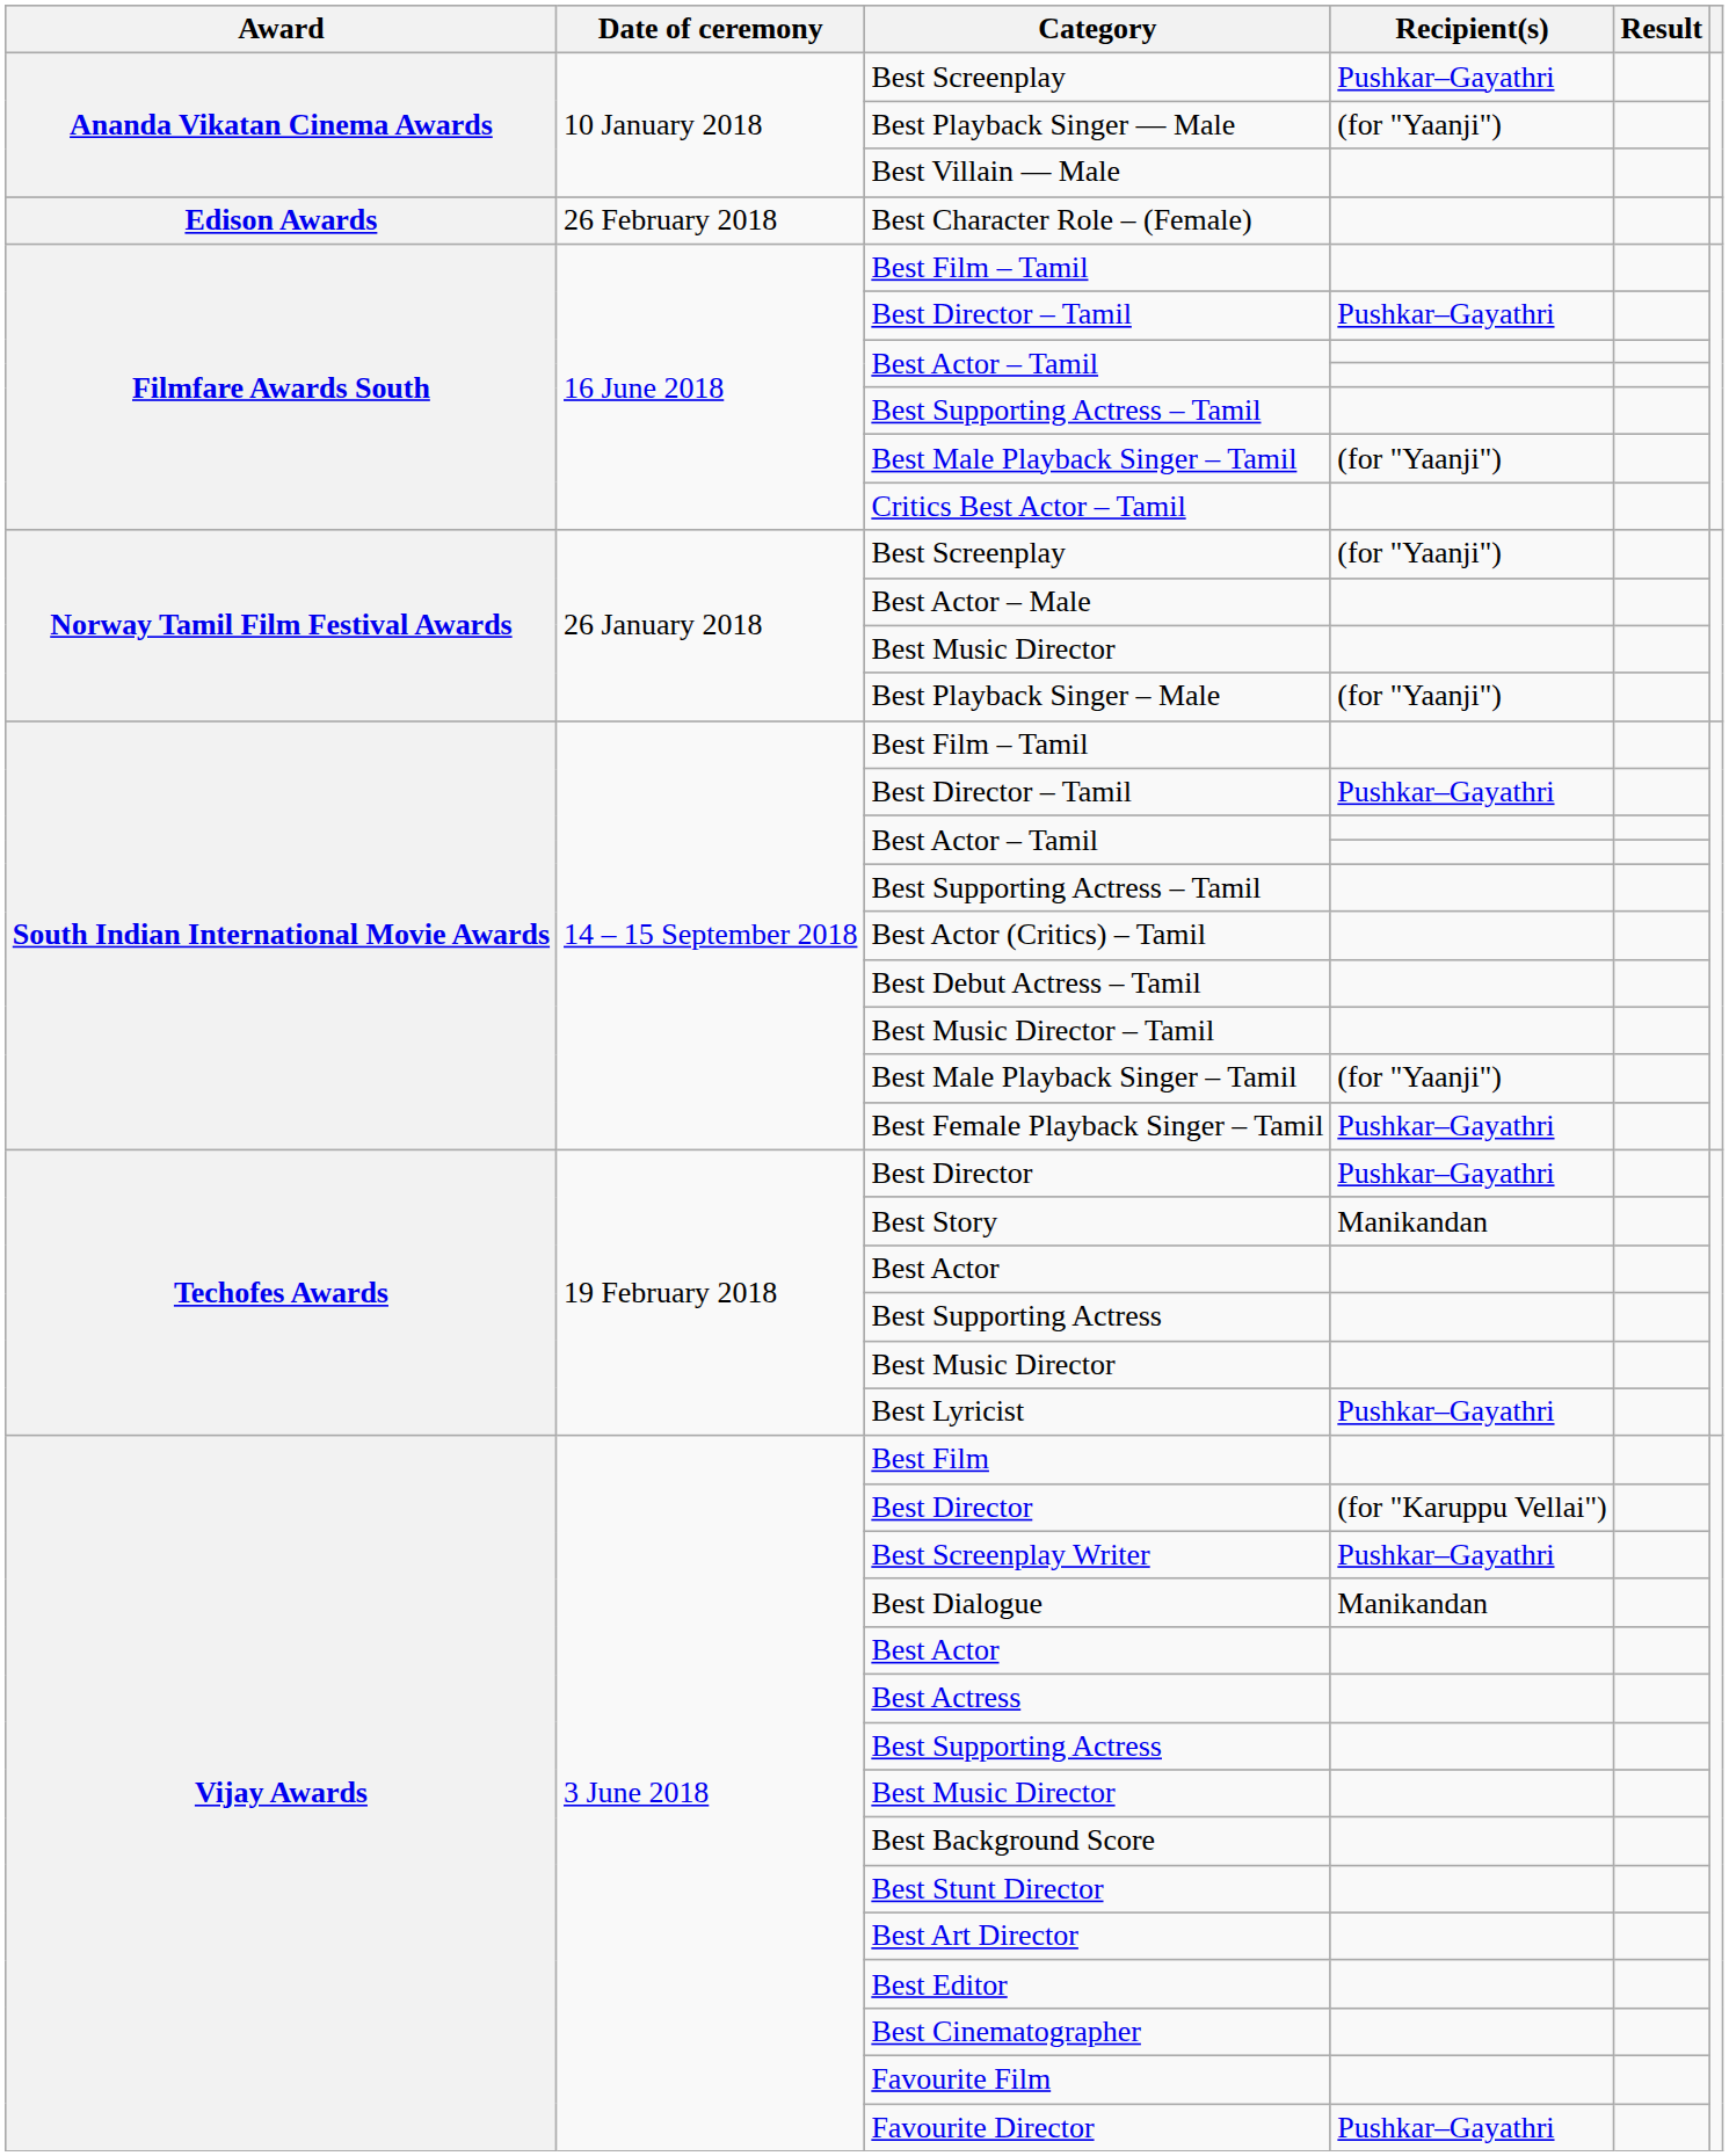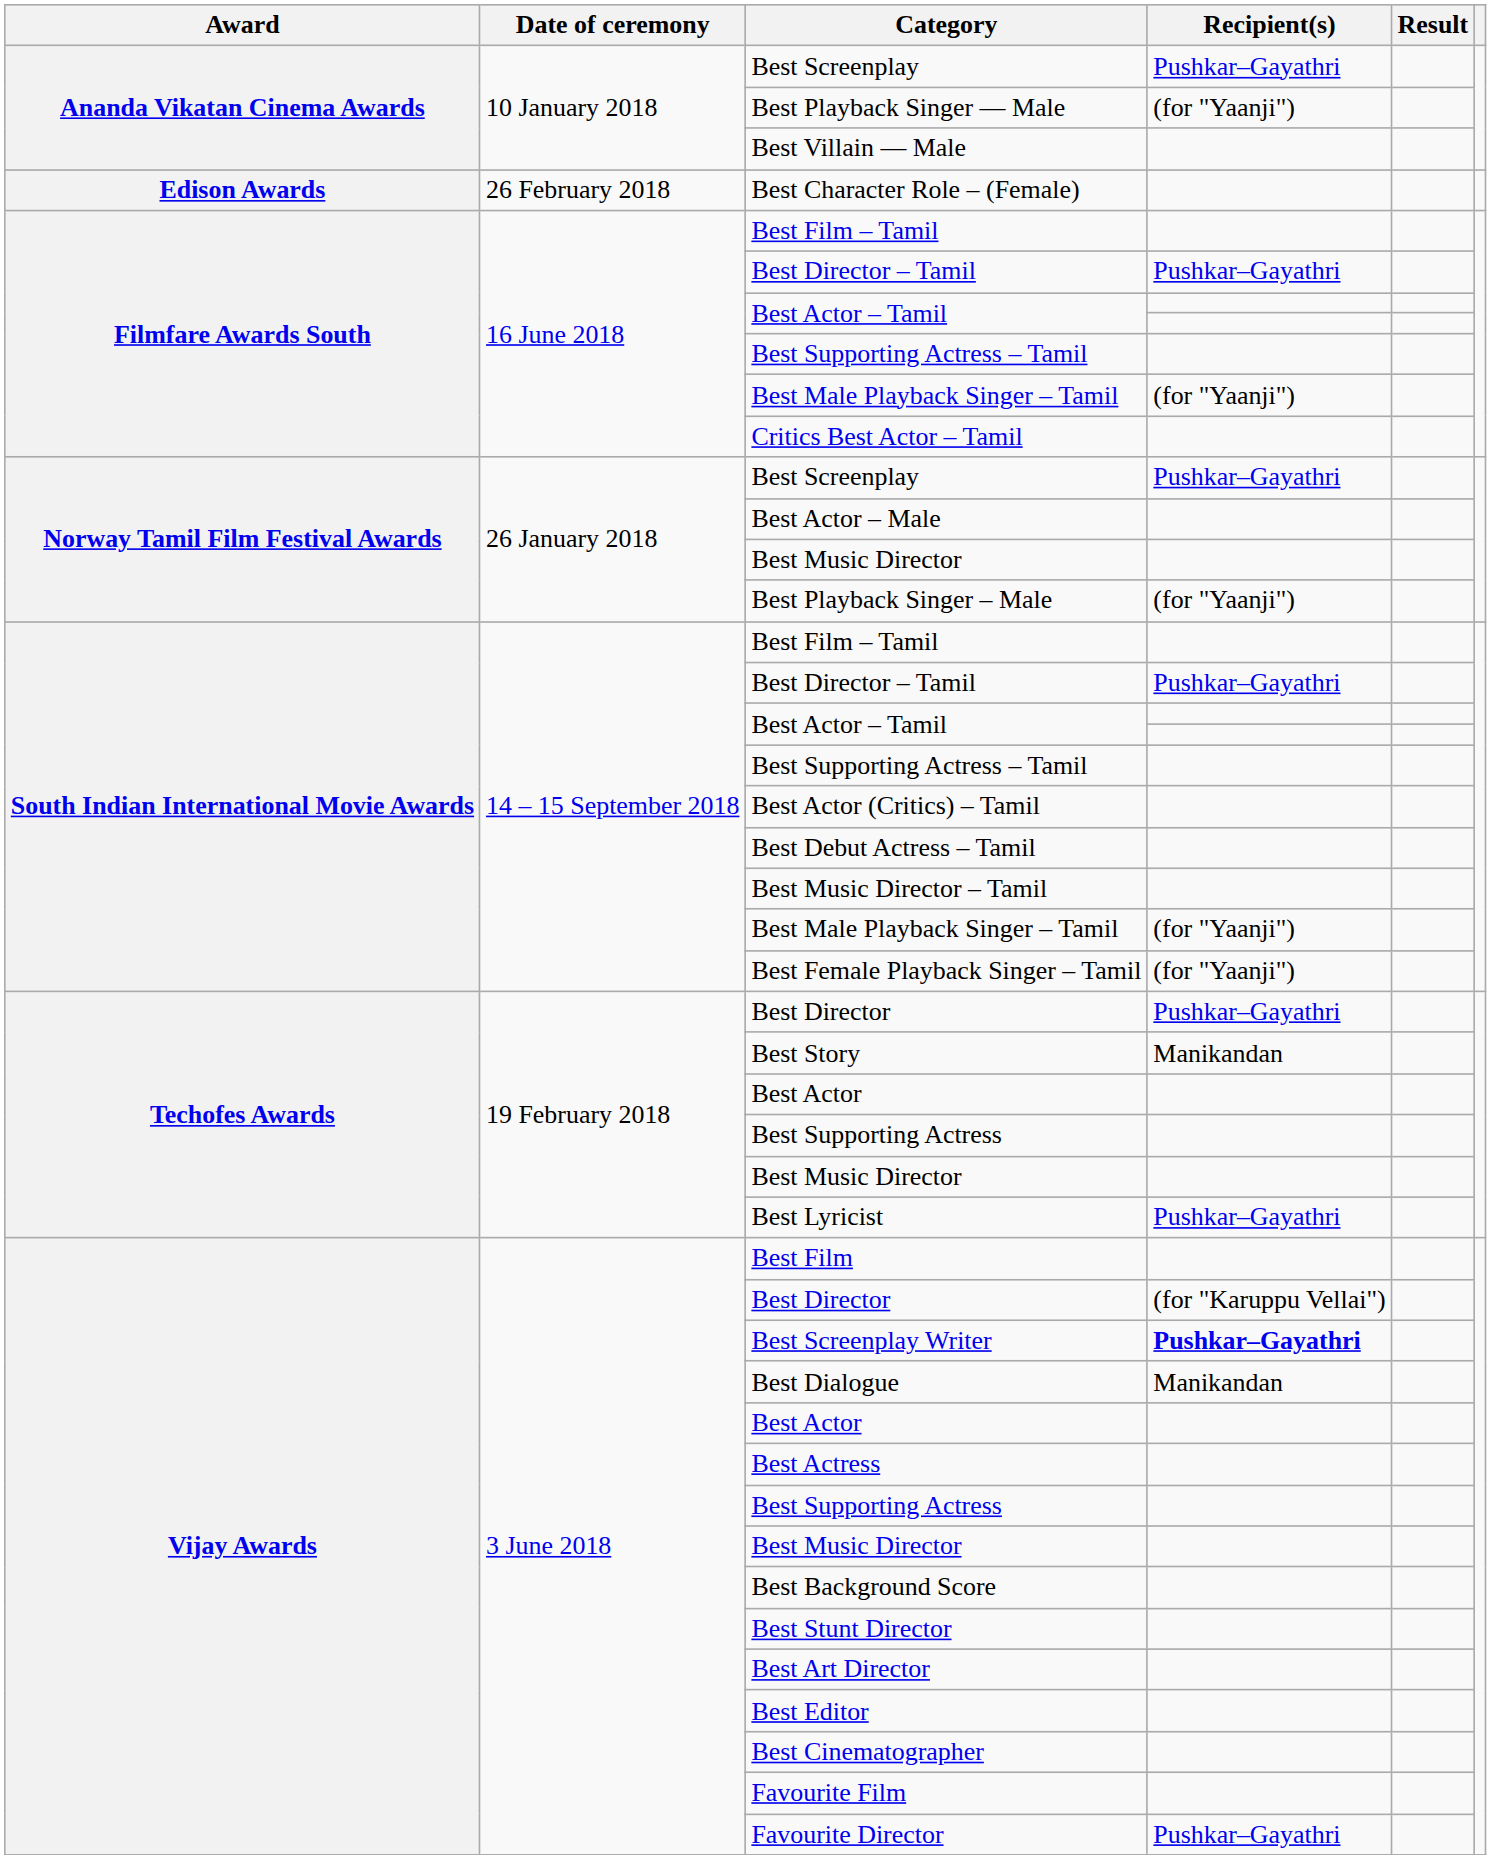 <table class="wikitable plainrowheaders sortable">
 <tr>
 <th scope="col">Award</th>
 <th scope="col">Date of ceremony</th>
 <th scope="col">Category</th>
 <th scope="col">Recipient(s)</th>
 <th scope="col">Result</th>
 <th scope="col" class="unsortable"></th>
 </tr>
 <tr>
 <th scope="row" rowspan="3"><a href='#'>Ananda Vikatan Cinema Awards</a></th>
 <td rowspan="3">10 January 2018</td>
 <td>Best Screenplay</td>
 <td><a href='#'>Pushkar–Gayathri</a></td>
 <td></td>
 <td style="text-align:center;" rowspan="3"><br></td>
 </tr>
 <tr>
 <td>Best Playback Singer — Male</td>
 <td> (for "Yaanji")</td>
 <td></td>
 </tr>
 <tr>
 <td>Best Villain — Male</td>
 <td></td>
 <td></td>
 </tr>
 <tr>
 <th scope="row" rowspan="1"><a href='#'>Edison Awards</a></th>
 <td rowspan="1">26 February 2018</td>
 <td>Best Character Role – (Female)</td>
 <td></td>
 <td></td>
 <td style="text-align:center;" rowspan="1"></td>
 </tr>
 <tr>
 <th scope="row" rowspan="7"><a href='#'>Filmfare Awards South</a></th>
 <td rowspan="7"><a href='#'>16 June 2018</a></td>
 <td><a href='#'>Best Film – Tamil</a></td>
 <td></td>
 <td></td>
 <td style="text-align:center;" rowspan="7"><br></td>
 </tr>
 <tr>
 <td><a href='#'>Best Director – Tamil</a></td>
 <td><a href='#'>Pushkar–Gayathri</a></td>
 <td></td>
 </tr>
 <tr>
 <td rowspan="2"><a href='#'>Best Actor – Tamil</a></td>
 <td></td>
 <td></td>
 </tr>
 <tr>
 <td></td>
 <td></td>
 </tr>
 <tr>
 <td><a href='#'>Best Supporting Actress – Tamil</a></td>
 <td></td>
 <td></td>
 </tr>
 <tr>
 <td><a href='#'>Best Male Playback Singer – Tamil</a></td>
 <td> (for "Yaanji")</td>
 <td></td>
 </tr>
 <tr>
 <td><a href='#'>Critics Best Actor – Tamil</a></td>
 <td></td>
 <td></td>
 </tr>
 <tr>
 <th scope="row" rowspan="4"><a href='#'>Norway Tamil Film Festival Awards</a></th>
 <td rowspan="4">26 January 2018</td>
 <td>Best Screenplay</td>
-<td> (for "Yaanji")</td>
+<td><a href='#'>Pushkar–Gayathri</a></td>
 <td></td>
 <td style="text-align:center;" rowspan="4"><br></td>
 </tr>
 <tr>
 <td>Best Actor – Male</td>
 <td></td>
 <td></td>
 </tr>
 <tr>
 <td>Best Music Director</td>
 <td></td>
 <td></td>
 </tr>
 <tr>
 <td>Best Playback Singer – Male</td>
 <td> (for "Yaanji")</td>
 <td></td>
 </tr>
 <tr>
 <th scope="row" rowspan="10"><a href='#'>South Indian International Movie Awards</a></th>
 <td rowspan="10"><a href='#'>14 – 15 September 2018</a></td>
 <td>Best Film – Tamil</td>
 <td></td>
 <td></td>
 <td style="text-align:center;" rowspan="10"><br></td>
 </tr>
 <tr>
 <td>Best Director – Tamil</td>
 <td><a href='#'>Pushkar–Gayathri</a></td>
 <td></td>
 </tr>
 <tr>
 <td rowspan="2">Best Actor – Tamil</td>
 <td></td>
 <td></td>
 </tr>
 <tr>
 <td></td>
 <td></td>
 </tr>
 <tr>
 <td>Best Supporting Actress – Tamil</td>
 <td></td>
 <td></td>
 </tr>
 <tr>
 <td>Best Actor (Critics) – Tamil</td>
 <td></td>
 <td></td>
 </tr>
 <tr>
 <td>Best Debut Actress – Tamil</td>
 <td></td>
 <td></td>
 </tr>
 <tr>
 <td>Best Music Director – Tamil</td>
 <td></td>
 <td></td>
 </tr>
 <tr>
 <td>Best Male Playback Singer – Tamil</td>
 <td> (for "Yaanji")</td>
 <td></td>
 </tr>
 <tr>
 <td>Best Female Playback Singer – Tamil</td>
-<td><a href='#'>Pushkar–Gayathri</a></td>
+<td> (for "Yaanji")</td>
 <td></td>
 </tr>
 <tr>
 <th scope="row" rowspan="6"><a href='#'>Techofes Awards</a></th>
 <td rowspan="6">19 February 2018</td>
 <td>Best Director</td>
 <td><a href='#'>Pushkar–Gayathri</a></td>
 <td></td>
 <td style="text-align:center;" rowspan="6"><br><br><br><br><br><br><br></td>
 </tr>
 <tr>
 <td>Best Story</td>
 <td>Manikandan</td>
 <td></td>
 </tr>
 <tr>
 <td>Best Actor</td>
 <td></td>
 <td></td>
 </tr>
 <tr>
 <td>Best Supporting Actress</td>
 <td></td>
 <td></td>
 </tr>
 <tr>
 <td>Best Music Director</td>
 <td></td>
 <td></td>
 </tr>
 <tr>
 <td>Best Lyricist</td>
 <td><a href='#'>Pushkar–Gayathri</a></td>
 <td></td>
 </tr>
 <tr>
 <th scope="row" rowspan="15"><a href='#'>Vijay Awards</a></th>
 <td rowspan="15"><a href='#'>3 June 2018</a></td>
 <td><a href='#'>Best Film</a></td>
 <td></td>
 <td></td>
 <td style="text-align:center;" rowspan="15"><br><br></td>
 </tr>
 <tr>
 <td><a href='#'>Best Director</a></td>
 <td> (for "Karuppu Vellai")</td>
 <td></td>
 </tr>
 <tr>
 <td><a href='#'>Best Screenplay Writer</a></td>
-<td><a href='#'>Pushkar–Gayathri</a></td>
+<td><strong><a href='#'>Pushkar–Gayathri</a></strong></td>
 <td></td>
 </tr>
 <tr>
 <td>Best Dialogue</td>
 <td>Manikandan</td>
 <td></td>
 </tr>
 <tr>
 <td><a href='#'>Best Actor</a></td>
 <td></td>
 <td></td>
 </tr>
 <tr>
 <td><a href='#'>Best Actress</a></td>
 <td></td>
 <td></td>
 </tr>
 <tr>
 <td><a href='#'>Best Supporting Actress</a></td>
 <td></td>
 <td></td>
 </tr>
 <tr>
 <td><a href='#'>Best Music Director</a></td>
 <td></td>
 <td></td>
 </tr>
 <tr>
 <td>Best Background Score</td>
 <td></td>
 <td></td>
 </tr>
 <tr>
 <td><a href='#'>Best Stunt Director</a></td>
 <td></td>
 <td></td>
 </tr>
 <tr>
 <td><a href='#'>Best Art Director</a></td>
 <td></td>
 <td></td>
 </tr>
 <tr>
 <td><a href='#'>Best Editor</a></td>
 <td></td>
 <td></td>
 </tr>
 <tr>
 <td><a href='#'>Best Cinematographer</a></td>
 <td></td>
 <td></td>
 </tr>
 <tr>
 <td><a href='#'>Favourite Film</a></td>
 <td></td>
 <td></td>
 </tr>
 <tr>
 <td><a href='#'>Favourite Director</a></td>
 <td><a href='#'>Pushkar–Gayathri</a></td>
 <td></td>
 </tr>
 </table>
